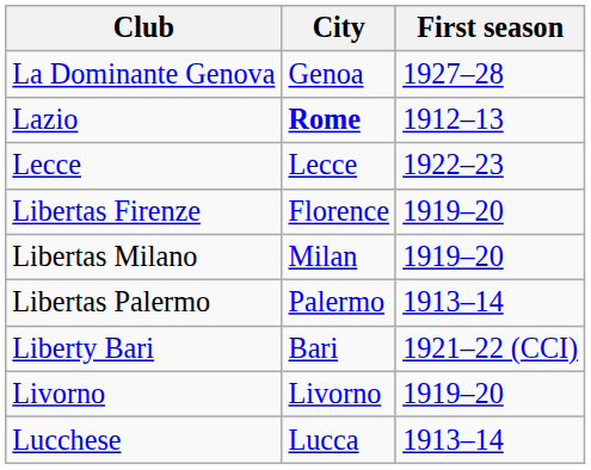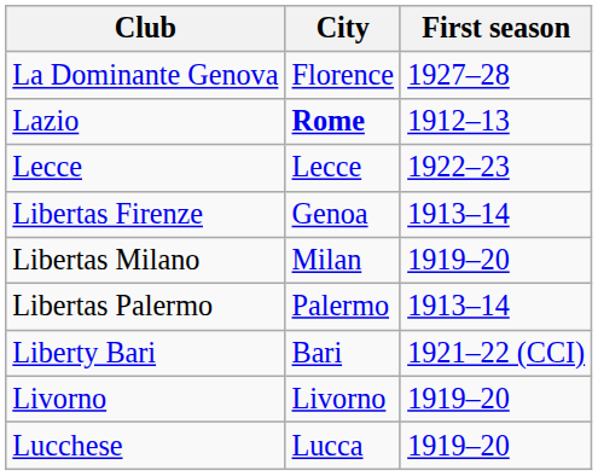 <table class="wikitable">
 <tr>
 <th>Club</th>
 <th>City</th>
 <th>First season</th>
 </tr>
 <tr>
 <td><a href='#'>La Dominante Genova</a></td>
-<td><a href='#'>Genoa</a></td>
+<td><a href='#'>Florence</a></td>
 <td><a href='#'>1927–28</a></td>
 </tr>
 <tr>
 <td><a href='#'>Lazio</a></td>
 <td><strong><a href='#'>Rome</a></strong></td>
 <td><a href='#'>1912–13</a></td>
 </tr>
 <tr>
 <td><a href='#'>Lecce</a></td>
 <td><a href='#'>Lecce</a></td>
 <td><a href='#'>1922–23</a></td>
 </tr>
 <tr>
 <td><a href='#'>Libertas Firenze</a></td>
-<td><a href='#'>Florence</a></td>
-<td><a href='#'>1919–20</a></td>
+<td><a href='#'>Genoa</a></td>
+<td><a href='#'>1913–14</a></td>
 </tr>
 <tr>
 <td>Libertas Milano</td>
 <td><a href='#'>Milan</a></td>
 <td><a href='#'>1919–20</a></td>
 </tr>
 <tr>
 <td>Libertas Palermo</td>
 <td><a href='#'>Palermo</a></td>
 <td><a href='#'>1913–14</a></td>
 </tr>
 <tr>
 <td><a href='#'>Liberty Bari</a></td>
 <td><a href='#'>Bari</a></td>
 <td><a href='#'>1921–22 (CCI)</a></td>
 </tr>
 <tr>
 <td><a href='#'>Livorno</a></td>
 <td><a href='#'>Livorno</a></td>
 <td><a href='#'>1919–20</a></td>
 </tr>
 <tr>
 <td><a href='#'>Lucchese</a></td>
 <td><a href='#'>Lucca</a></td>
-<td><a href='#'>1913–14</a></td>
+<td><a href='#'>1919–20</a></td>
 </tr>
 </table>
